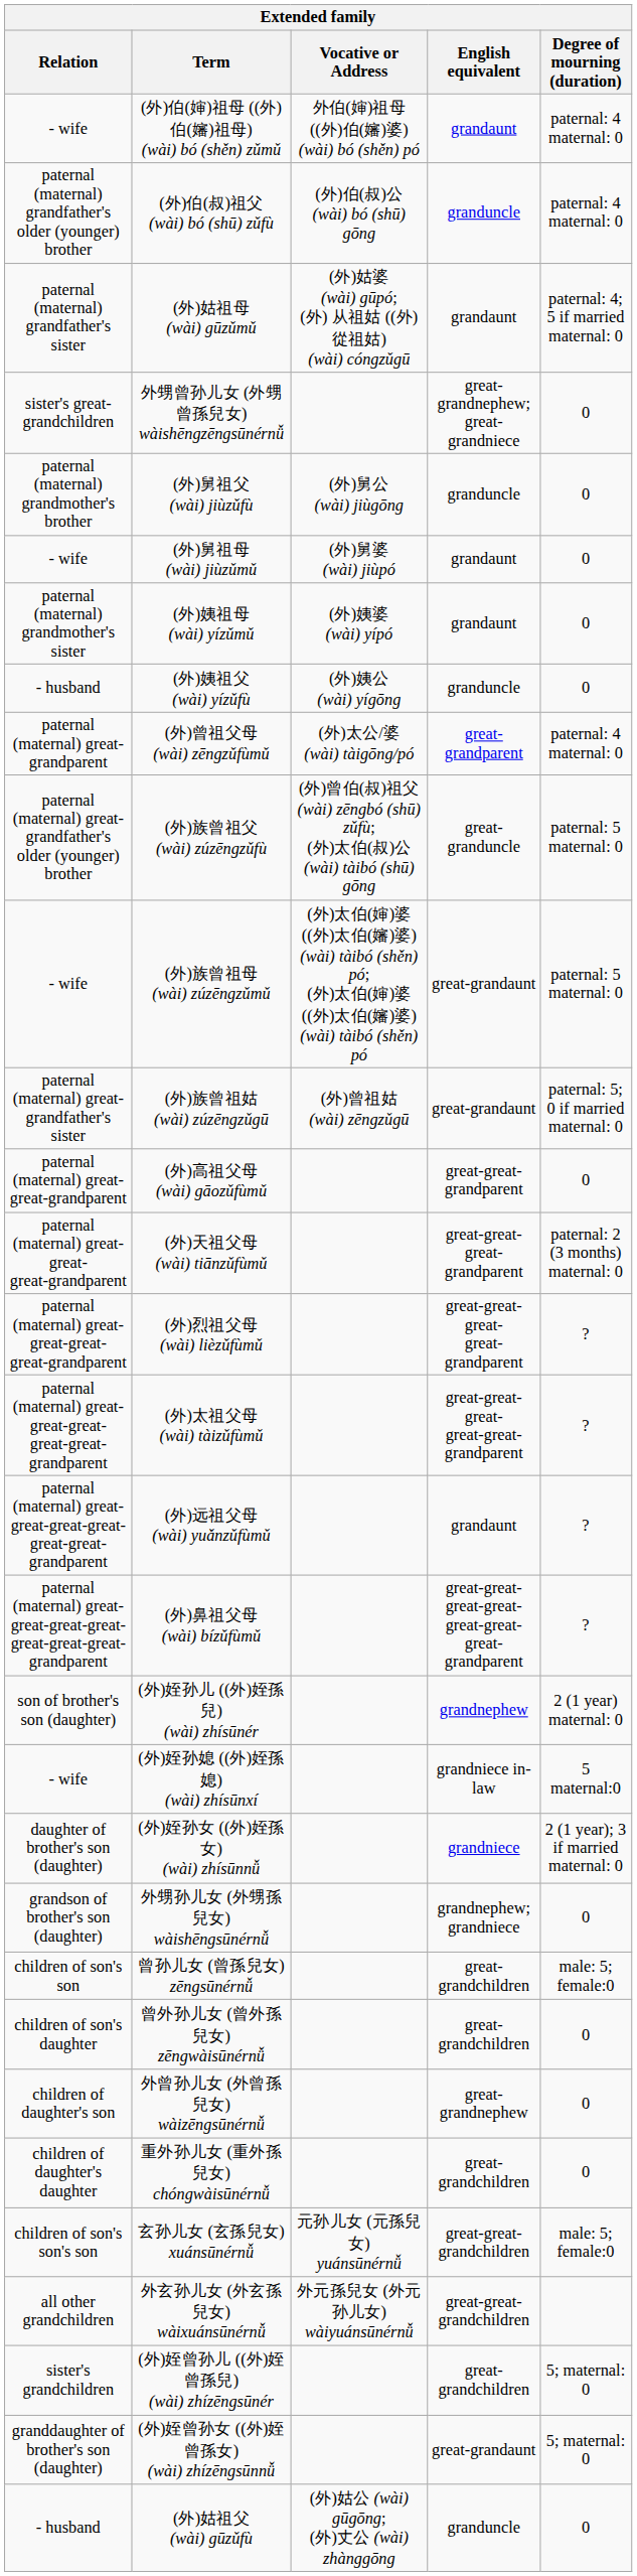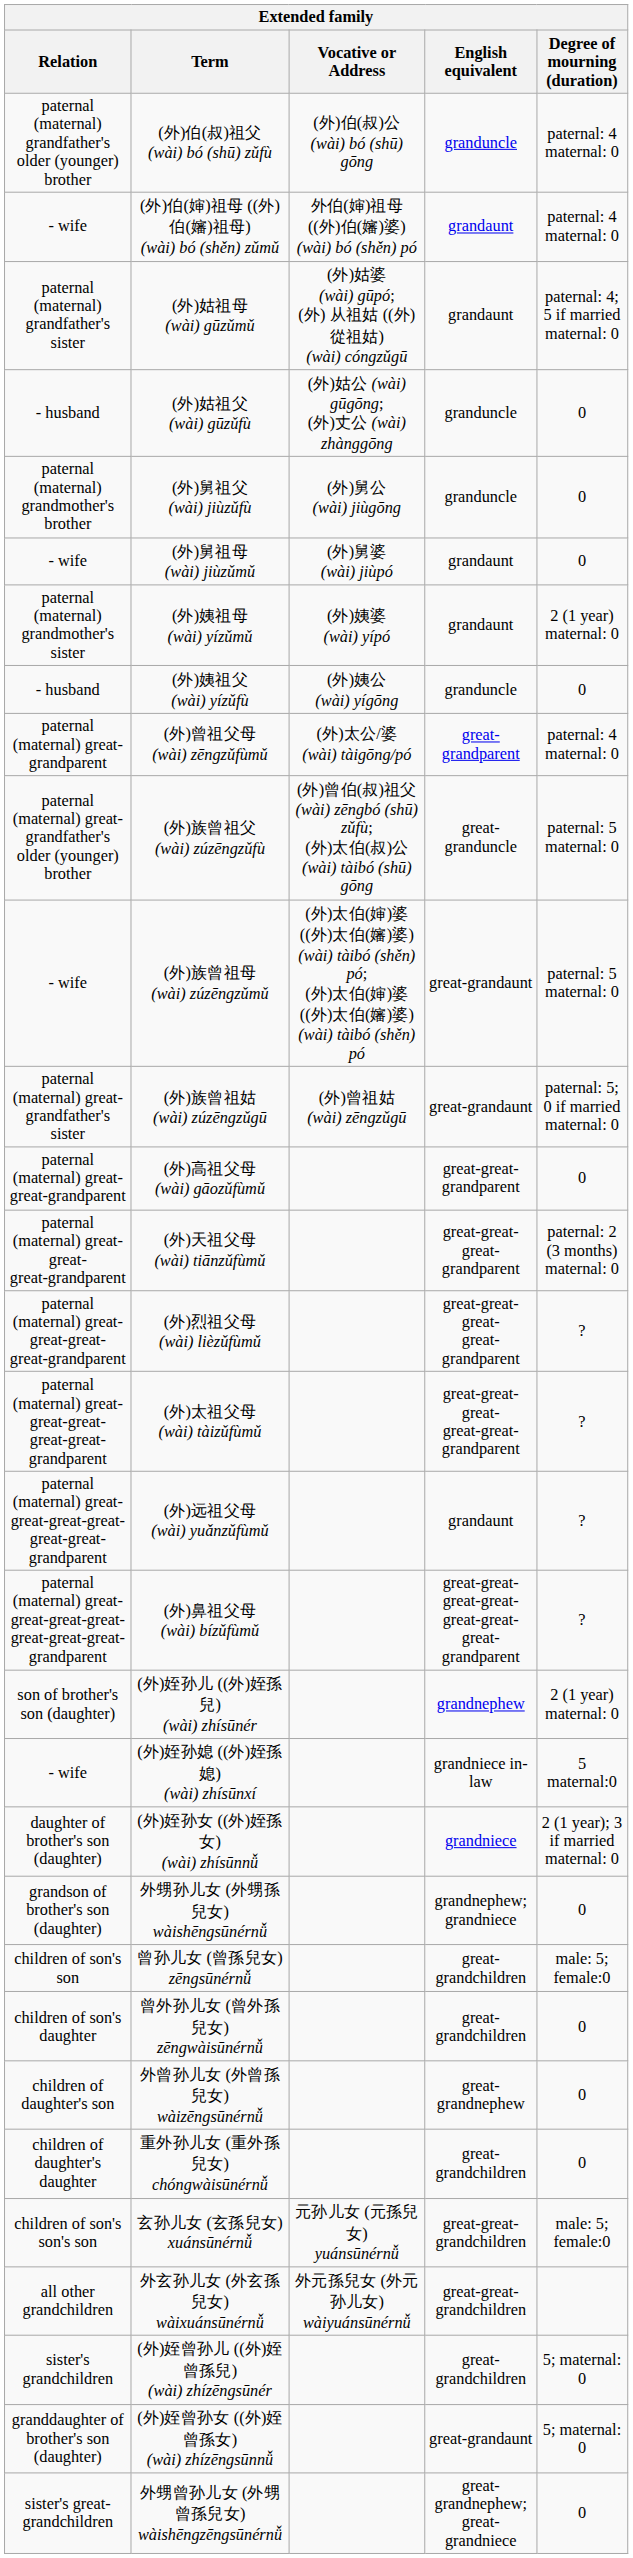 <table class="collapsible wikitable collapsed" style="width: 98%; border: #999 solid 1px; text-align: center; margin-bottom: 0;">
 <tr>
 <th colspan="5">Extended family</th>
 </tr>
 <tr>
 <th>Relation</th>
 <th>Term</th>
 <th>Vocative or Address</th>
 <th>English equivalent</th>
 <th>Degree of mourning (duration)</th>
 </tr>
 <tr>
+<td>paternal (maternal) grandfather's older (younger) brother</td>
+<td>(外)伯(叔)祖父 <br><em>(wài) bó (shū) zǔfù</em></td>
+<td>(外)伯(叔)公 <br><em>(wài) bó (shū) gōng</em></td>
+<td><a href='#'>granduncle</a></td>
+<td>paternal: 4<br> maternal: 0</td>
+</tr>
+<tr>
 <td>- wife</td>
 <td>(外)伯(婶)祖母 ((外)伯(嬸)祖母) <br><em>(wài) bó (shěn) zǔmǔ</em></td>
 <td>外伯(婶)祖母 ((外)伯(嬸)婆) <br><em> (wài) bó (shěn) pó</em></td>
 <td><a href='#'>grandaunt</a></td>
-<td>paternal: 4<br> maternal: 0</td>
-</tr>
-<tr>
-<td>paternal (maternal) grandfather's older (younger) brother</td>
-<td>(外)伯(叔)祖父 <br><em>(wài) bó (shū) zǔfù</em></td>
-<td>(外)伯(叔)公 <br><em>(wài) bó (shū) gōng</em></td>
-<td><a href='#'>granduncle</a></td>
 <td>paternal: 4<br> maternal: 0</td>
 </tr>
 <tr>
 <td>paternal (maternal) grandfather's sister</td>
 <td>(外)姑祖母 <br><em>(wài) gūzǔmǔ</em></td>
 <td>(外)姑婆 <br><em>(wài) gūpó</em>;<br> (外) 从祖姑 ((外)從祖姑) <br><em>(wài) cóngzǔgū</em></td>
 <td>grandaunt</td>
 <td>paternal: 4; 5 if married<br> maternal: 0</td>
 </tr>
 <tr>
-<td>sister's great-grandchildren</td>
-<td>外甥曾孙儿女 (外甥曾孫兒女) <br><em>wàishēngzēngsūnérnǚ</em></td>
-<td></td>
-<td>great-grandnephew; great-grandniece</td>
+<td>- husband</td>
+<td>(外)姑祖父<br><em>(wài) gūzǔfù</em></td>
+<td>(外)姑公 <em>(wài) gūgōng</em>;<br> (外)丈公 <em>(wài) zhànggōng</em></td>
+<td>granduncle</td>
 <td>0</td>
 </tr>
 <tr>
 <td>paternal (maternal) grandmother's brother</td>
 <td>(外)舅祖父 <br><em>(wài) jiùzǔfù</em></td>
 <td>(外)舅公 <br><em>(wài) jiùgōng</em></td>
 <td>granduncle</td>
 <td>0</td>
 </tr>
 <tr>
 <td>- wife</td>
 <td>(外)舅祖母<br><em>(wài) jiùzǔmǔ</em></td>
 <td>(外)舅婆 <br><em>(wài) jiùpó </em></td>
 <td>grandaunt</td>
 <td>0</td>
 </tr>
 <tr>
 <td>paternal (maternal) grandmother's sister</td>
 <td>(外)姨祖母 <br><em>(wài) yízǔmǔ</em></td>
 <td>(外)姨婆<br><em>(wài) yípó</em></td>
 <td>grandaunt</td>
-<td>0</td>
+<td>2 (1 year)<br>maternal: 0</td>
 </tr>
 <tr>
 <td>- husband</td>
 <td>(外)姨祖父<br><em>(wài) yízǔfù</em></td>
 <td>(外)姨公 <br><em>(wài) yígōng</em></td>
 <td>granduncle</td>
 <td>0</td>
 </tr>
 <tr>
 <td>paternal (maternal) great-grandparent</td>
 <td>(外)曾祖父母 <br><em>(wài) zēngzǔfùmǔ</em></td>
 <td>(外)太公/婆<br><em> (wài) tàigōng/pó</em></td>
 <td><a href='#'>great-grandparent</a></td>
 <td>paternal: 4<br> maternal: 0</td>
 </tr>
 <tr>
 <td>paternal (maternal) great-grandfather's older (younger) brother</td>
 <td>(外)族曾祖父<br><em>(wài) zúzēngzǔfù</em></td>
 <td>(外)曾伯(叔)祖父 <em>(wài) zēngbó (shū) zǔfù</em>;<br>(外)太伯(叔)公 <em>(wài) tàibó (shū) gōng</em></td>
 <td>great-granduncle</td>
 <td>paternal: 5<br> maternal: 0</td>
 </tr>
 <tr>
 <td>- wife</td>
 <td>(外)族曾祖母<br><em>(wài) zúzēngzǔmǔ</em></td>
 <td>(外)太伯(婶)婆 ((外)太伯(嬸)婆) <em>(wài) tàibó (shěn) pó</em>;<br>(外)太伯(婶)婆 ((外)太伯(嬸)婆) <em>(wài) tàibó (shěn) pó</em></td>
 <td>great-grandaunt</td>
 <td>paternal: 5<br> maternal: 0</td>
 </tr>
 <tr>
 <td>paternal (maternal) great-grandfather's sister</td>
 <td>(外)族曾祖姑<br><em>(wài) zúzēngzǔgū</em></td>
 <td>(外)曾祖姑<br><em>(wài) zēngzǔgū</em></td>
 <td>great-grandaunt</td>
 <td>paternal: 5; 0 if married<br> maternal: 0</td>
 </tr>
 <tr>
 <td>paternal (maternal) great-great-grandparent</td>
 <td>(外)高祖父母<br><em>(wài) gāozǔfùmǔ</em></td>
 <td></td>
 <td>great-great-grandparent</td>
 <td>0</td>
 </tr>
 <tr>
 <td>paternal (maternal) great-great-<br>great-grandparent</td>
 <td>(外)天祖父母<br><em>(wài) tiānzǔfùmǔ</em></td>
 <td></td>
 <td>great-great-<br>great-grandparent</td>
 <td>paternal: 2 (3 months)<br> maternal: 0</td>
 </tr>
 <tr>
 <td>paternal (maternal) great-great-great-<br>great-grandparent</td>
 <td>(外)烈祖父母 <br><em>(wài) lièzǔfùmǔ</em></td>
 <td></td>
 <td>great-great-great-<br>great-grandparent</td>
 <td>?</td>
 </tr>
 <tr>
 <td>paternal (maternal) great-great-great-<br>great-great-grandparent</td>
 <td>(外)太祖父母 <br><em>(wài) tàizǔfùmǔ</em></td>
 <td></td>
 <td>great-great-great-<br>great-great-grandparent</td>
 <td>?</td>
 </tr>
 <tr>
 <td>paternal (maternal) great-great-great-great-<br>great-great-grandparent</td>
 <td>(外)远祖父母 <br><em>(wài) yuǎnzǔfùmǔ</em></td>
 <td></td>
 <td>grandaunt</td>
 <td>?</td>
 </tr>
 <tr>
 <td>paternal (maternal) great-great-great-great-<br>great-great-great-grandparent</td>
 <td>(外)鼻祖父母 <br><em>(wài) bízǔfùmǔ</em></td>
 <td></td>
 <td>great-great-great-great-<br>great-great-great-grandparent</td>
 <td>?</td>
 </tr>
 <tr>
 <td>son of brother's son (daughter)</td>
 <td>(外)姪孙儿 ((外)姪孫兒) <br><em>(wài) zhísūnér</em></td>
 <td></td>
 <td><a href='#'>grandnephew</a></td>
 <td>2 (1 year)<br>maternal: 0</td>
 </tr>
 <tr>
 <td>- wife</td>
 <td>(外)姪孙媳 ((外)姪孫媳) <br><em>(wài) zhísūnxí</em></td>
 <td></td>
 <td>grandniece in-law</td>
 <td>5<br>maternal:0</td>
 </tr>
 <tr>
 <td>daughter of brother's son (daughter)</td>
 <td>(外)姪孙女 ((外)姪孫女)<br><em>(wài) zhísūnnǚ</em></td>
 <td></td>
 <td><a href='#'>grandniece</a></td>
 <td>2 (1 year); 3 if married<br>maternal: 0</td>
 </tr>
 <tr>
 <td>grandson of brother's son (daughter)</td>
 <td>外甥孙儿女 (外甥孫兒女)<br><em>wàishēngsūnérnǚ</em></td>
 <td></td>
 <td>grandnephew; grandniece</td>
 <td>0</td>
 </tr>
 <tr>
 <td>children of son's son</td>
 <td>曾孙儿女 (曾孫兒女) <br><em>zēngsūnérnǚ</em></td>
 <td></td>
 <td>great-grandchildren</td>
 <td>male: 5; female:0</td>
 </tr>
 <tr>
 <td>children of son's daughter</td>
 <td>曾外孙儿女 (曾外孫兒女) <br><em>zēngwàisūnérnǚ</em></td>
 <td></td>
 <td>great-grandchildren</td>
 <td>0</td>
 </tr>
 <tr>
 <td>children of daughter's son</td>
 <td>外曾孙儿女 (外曾孫兒女) <br><em>wàizēngsūnérnǚ</em></td>
 <td></td>
 <td>great-grandnephew</td>
 <td>0</td>
 </tr>
 <tr>
 <td>children of daughter's daughter</td>
 <td>重外孙儿女 (重外孫兒女) <br><em>chóngwàisūnérnǚ</em></td>
 <td></td>
 <td>great-grandchildren</td>
 <td>0</td>
 </tr>
 <tr>
 <td>children of son's son's son</td>
 <td>玄孙儿女 (玄孫兒女) <br><em>xuánsūnérnǚ</em></td>
 <td>元孙儿女 (元孫兒女) <br><em>yuánsūnérnǚ</em></td>
 <td>great-great-grandchildren</td>
 <td>male: 5; female:0</td>
 </tr>
 <tr>
 <td>all other grandchildren</td>
 <td>外玄孙儿女 (外玄孫兒女) <br><em>wàixuánsūnérnǚ</em></td>
 <td>外元孫兒女 (外元孙儿女) <br><em>wàiyuánsūnérnǚ</em></td>
 <td>great-great-grandchildren</td>
 <td></td>
 </tr>
 <tr>
 <td>sister's grandchildren</td>
 <td>(外)姪曾孙儿 ((外)姪曾孫兒) <br><em>(wài) zhízēngsūnér</em></td>
 <td></td>
 <td>great-grandchildren</td>
 <td>5; maternal: 0</td>
 </tr>
 <tr>
 <td>granddaughter of brother's son (daughter)</td>
 <td>(外)姪曾孙女 ((外)姪曾孫女) <br><em>(wài) zhízēngsūnnǚ</em></td>
 <td></td>
 <td>great-grandaunt</td>
 <td>5; maternal: 0</td>
 </tr>
 <tr>
-<td>- husband</td>
-<td>(外)姑祖父<br><em>(wài) gūzǔfù</em></td>
-<td>(外)姑公 <em>(wài) gūgōng</em>;<br> (外)丈公 <em>(wài) zhànggōng</em></td>
-<td>granduncle</td>
+<td>sister's great-grandchildren</td>
+<td>外甥曾孙儿女 (外甥曾孫兒女) <br><em>wàishēngzēngsūnérnǚ</em></td>
+<td></td>
+<td>great-grandnephew; great-grandniece</td>
 <td>0</td>
 </tr>
 </table>
